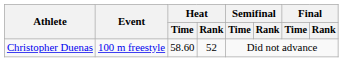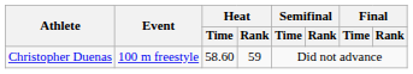 <table class=wikitable style="font-size:90%">
 <tr>
 <th rowspan="2">Athlete</th>
 <th rowspan="2">Event</th>
 <th colspan="2">Heat</th>
 <th colspan="2">Semifinal</th>
 <th colspan="2">Final</th>
 </tr>
 <tr style="font-size:95%">
 <th>Time</th>
 <th>Rank</th>
 <th>Time</th>
 <th>Rank</th>
 <th>Time</th>
 <th>Rank</th>
 </tr>
 <tr align=center>
 <td align=left><a href='#'>Christopher Duenas</a></td>
 <td align=left><a href='#'>100 m freestyle</a></td>
 <td>58.60</td>
-<td>52</td>
+<td>59</td>
 <td colspan=4>Did not advance</td>
 </tr>
 </table>
